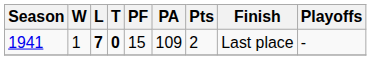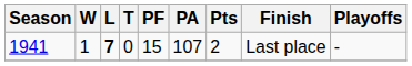 <table class="wikitable">
 <tr>
 <th>Season</th>
 <th>W</th>
 <th>L</th>
 <th>T</th>
 <th>PF</th>
 <th>PA</th>
 <th>Pts</th>
 <th>Finish</th>
 <th>Playoffs</th>
 </tr>
 <tr>
 <td><a href='#'>1941</a></td>
 <td>1</td>
 <td><strong>7</strong></td>
-<td><strong>0</strong></td>
+<td>0</td>
 <td>15</td>
-<td>109</td>
+<td>107</td>
 <td>2</td>
 <td>Last place</td>
 <td>-</td>
 </tr>
 <tr>
 </tr>
 </table>
